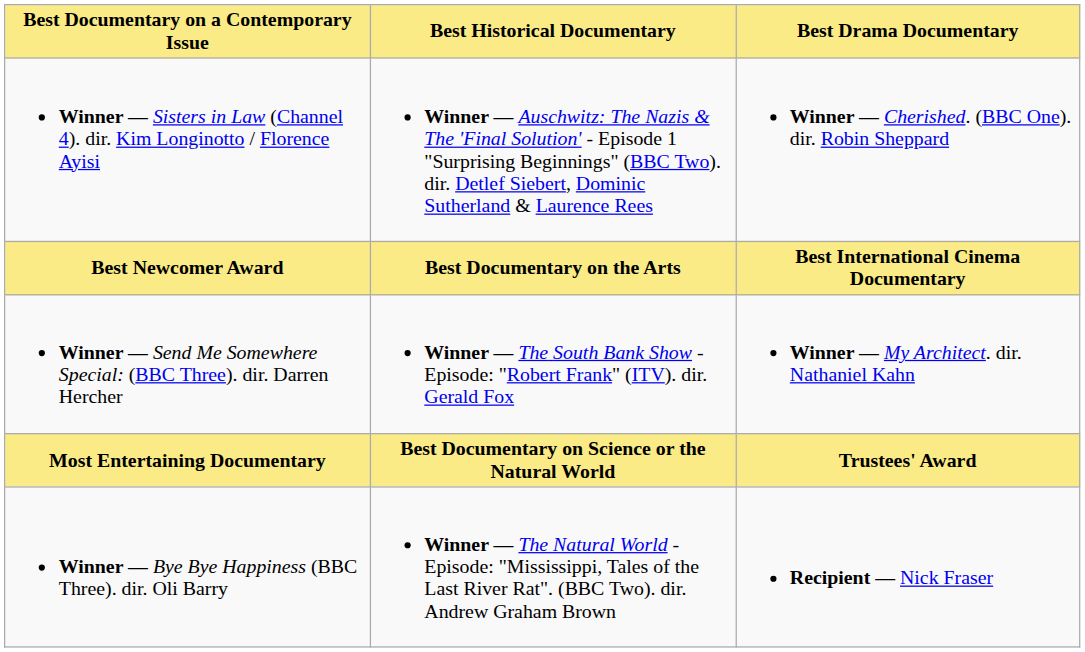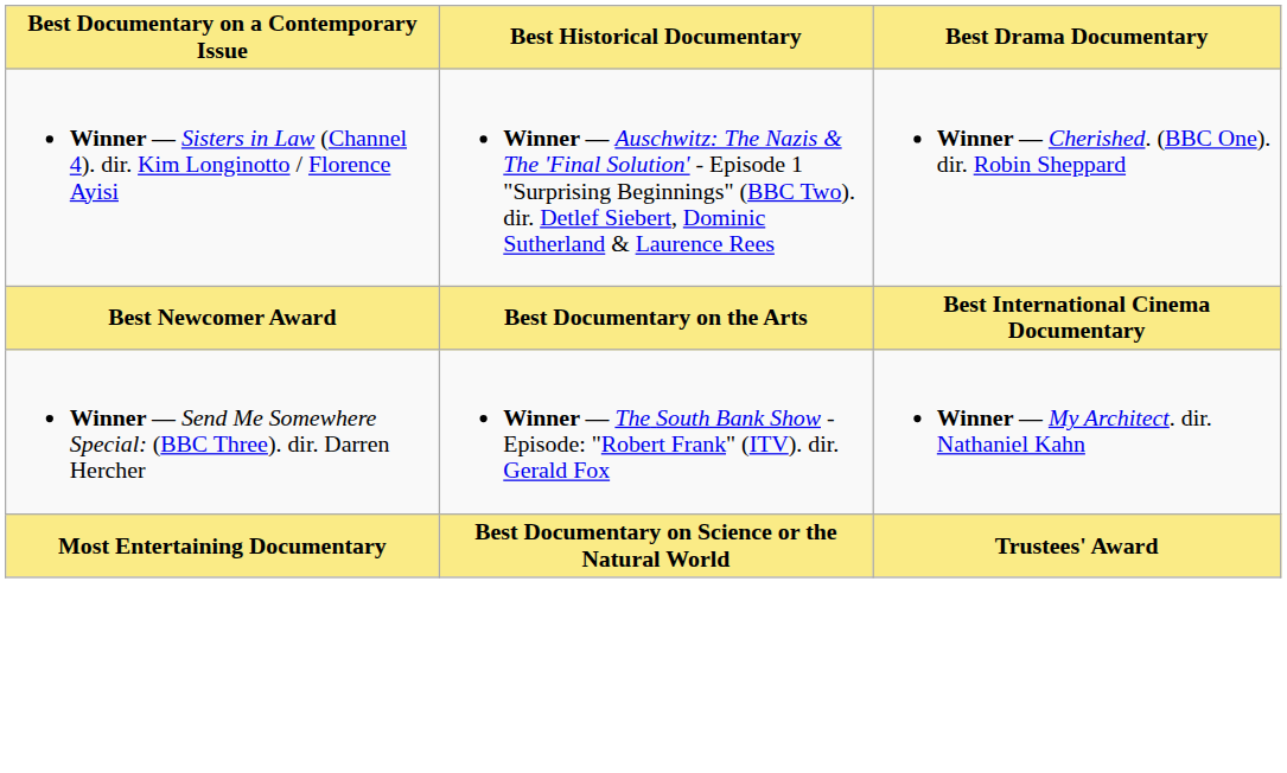 <table class="wikitable" style="font-size:100%">
 <tr>
 <th style="background:#FAEB86;" width="34%"><strong>Best Documentary on a Contemporary Issue</strong></th>
 <th style="background:#FAEB86;" width="33%"><strong>Best Historical Documentary</strong></th>
 <th style="background:#FAEB86;" width="33%"><strong>Best Drama Documentary</strong></th>
 </tr>
 <tr>
 <td style="vertical-align:top"><br><ul><li><strong>Winner —</strong> <em><a href='#'>Sisters in Law</a></em> (<a href='#'>Channel 4</a>). dir. <a href='#'>Kim Longinotto</a> / <a href='#'>Florence Ayisi</a></li></ul></td>
 <td style="vertical-align:top"><br><ul><li><strong>Winner —</strong> <em><a href='#'>Auschwitz: The Nazis & The 'Final Solution'</a></em> - Episode 1 "Surprising Beginnings" (<a href='#'>BBC Two</a>). dir. <a href='#'>Detlef Siebert</a>, <a href='#'>Dominic Sutherland</a> & <a href='#'>Laurence Rees</a></li></ul></td>
 <td style="vertical-align:top"><br><ul><li><strong>Winner —</strong> <em><a href='#'>Cherished</a></em>. (<a href='#'>BBC One</a>). dir. <a href='#'>Robin Sheppard</a></li></ul></td>
 </tr>
 <tr>
 <th style="background:#FAEB86;" width="34%"><strong>Best Newcomer Award</strong></th>
 <th style="background:#FAEB86;" width="33%"><strong>Best Documentary on the Arts</strong></th>
 <th style="background:#FAEB86;" width="33%"><strong>Best International Cinema Documentary</strong></th>
 </tr>
 <tr>
 <td style="vertical-align:top"><br><ul><li><strong>Winner —</strong> <em>Send Me Somewhere Special:</em> (<a href='#'>BBC Three</a>). dir. Darren Hercher</li></ul></td>
 <td style="vertical-align:top"><br><ul><li><strong>Winner —</strong> <a href='#'><em>The</em> <em>South Bank Show</em></a> - Episode: "<a href='#'>Robert Frank</a>" (<a href='#'>ITV</a>). dir. <a href='#'>Gerald Fox</a></li></ul></td>
 <td style="vertical-align:top"><br><ul><li><strong>Winner —</strong> <em><a href='#'>My Architect</a></em>. dir. <a href='#'>Nathaniel Kahn</a></li></ul></td>
 </tr>
 <tr>
 <th style="background:#FAEB86;" width="34%"><strong>Most Entertaining Documentary</strong></th>
 <th style="background:#FAEB86;" width="34%">Best Documentary on Science or the Natural World</th>
 <th style="background:#FAEB86;" width="34%">Trustees' Award</th>
 </tr>
-<tr>
-<td><br><ul><li><strong>Winner —</strong> <em>Bye Bye Happiness</em> (BBC Three). dir. Oli Barry</li></ul></td>
-<td><br><ul><li><strong>Winner —</strong> <em><a href='#'>The Natural World</a> -</em> Episode: "Mississippi, Tales of the Last River Rat". (BBC Two). dir. Andrew Graham Brown</li></ul></td>
-<td><br><ul><li><strong>Recipient —</strong> <a href='#'>Nick Fraser</a></li></ul></td>
-</tr>
 </table>
